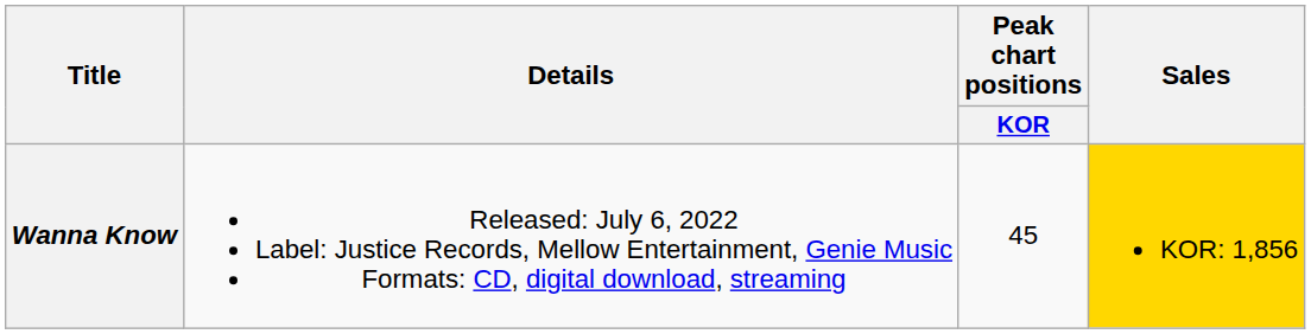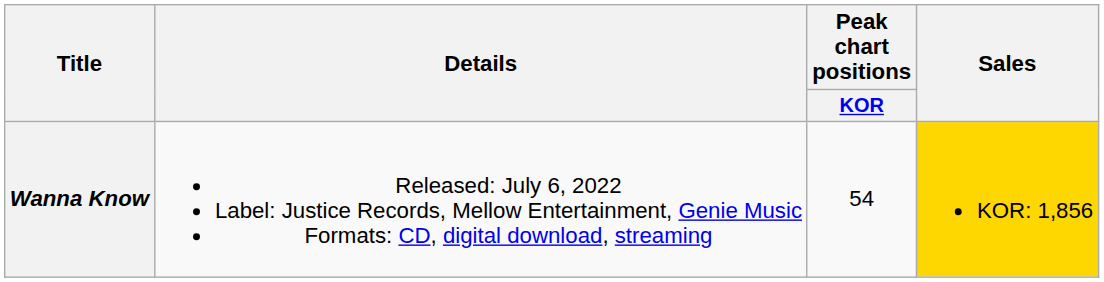 <table class="wikitable plainrowheaders" style="text-align:center">
 <tr>
 <th scope="col" rowspan="2">Title</th>
 <th scope="col" rowspan="2">Details</th>
 <th scope="col">Peak chart positions</th>
 <th scope="col" rowspan="2">Sales</th>
 </tr>
 <tr>
 <th scope="col" style="font-size:90%; width:2.5em"><a href='#'>KOR</a><br></th>
 </tr>
 <tr>
 <th scope="row"><em>Wanna Know</em></th>
 <td><br><ul><li>Released: July 6, 2022</li><li>Label: Justice Records, Mellow Entertainment, <a href='#'>Genie Music</a></li><li>Formats: <a href='#'>CD</a>, <a href='#'>digital download</a>, <a href='#'>streaming</a></li></ul></td>
-<td>45</td>
+<td>54</td>
 <td style="background: gold;"><br><ul><li>KOR: 1,856</li></ul></td>
 </tr>
 </table>
